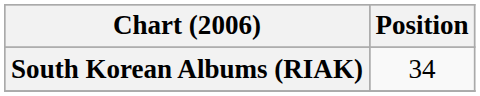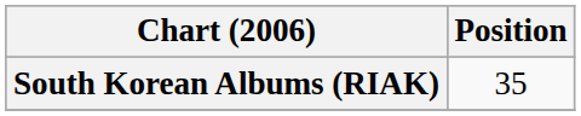 <table class="wikitable plainrowheaders">
 <tr>
 <th>Chart (2006)</th>
 <th>Position</th>
 </tr>
 <tr>
 <th scope="row">South Korean Albums (RIAK)</th>
-<td style="text-align:center;">34</td>
+<td style="text-align:center;">35</td>
 </tr>
 <tr>
 </tr>
 </table>
